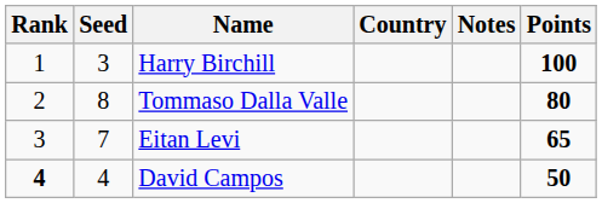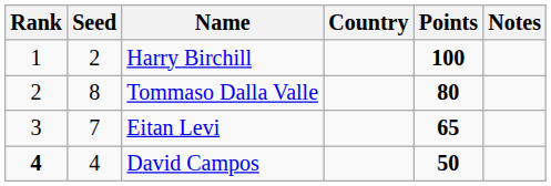 <table class="wikitable" style="text-align:center;">
 <tr>
 <th>Rank</th>
 <th>Seed</th>
 <th>Name</th>
 <th>Country</th>
+<th>Points</th>
 <th>Notes</th>
-<th>Points</th>
 </tr>
 <tr>
 <td>1</td>
-<td>3</td>
+<td>2</td>
 <td align=left><a href='#'>Harry Birchill</a></td>
 <td align=left></td>
+<td><strong>100</strong></td>
 <td></td>
-<td><strong>100</strong></td>
 </tr>
 <tr>
 <td>2</td>
 <td>8</td>
 <td align=left><a href='#'>Tommaso Dalla Valle</a></td>
 <td align=left></td>
+<td><strong>80</strong></td>
 <td></td>
-<td><strong>80</strong></td>
 </tr>
 <tr>
 <td>3</td>
 <td>7</td>
 <td align=left><a href='#'>Eitan Levi</a></td>
 <td align=left></td>
+<td><strong>65</strong></td>
 <td></td>
-<td><strong>65</strong></td>
 </tr>
 <tr>
 <td><strong>4</strong></td>
 <td>4</td>
 <td align=left><a href='#'>David Campos</a></td>
 <td align=left></td>
+<td><strong>50</strong></td>
 <td></td>
-<td><strong>50</strong></td>
 </tr>
 </table>
